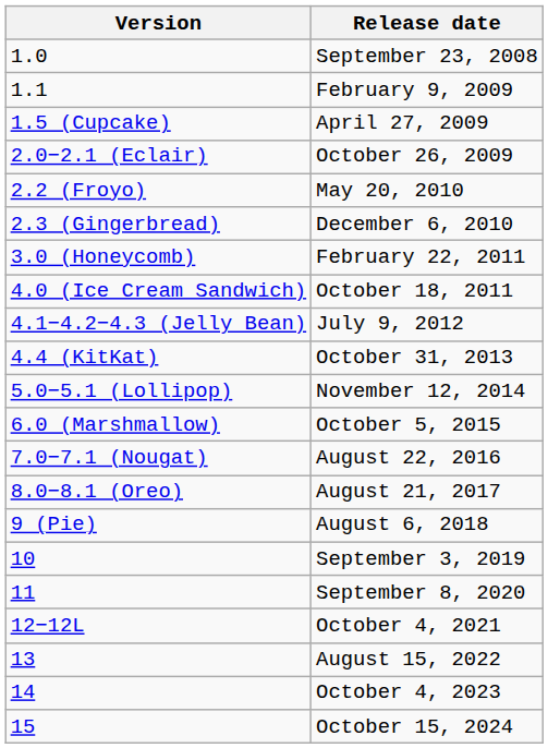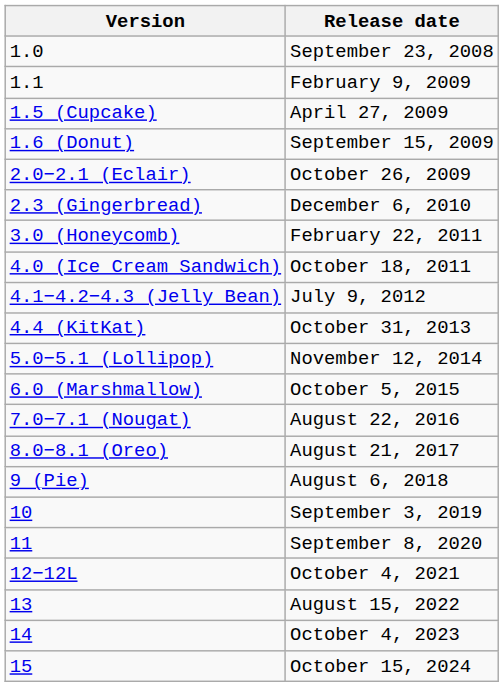 <table class="wikitable sortable tabelle-zeile-aktiv" style="float:right; margin-right:1em;">
 <tr>
 <th>Version</th>
 <th>Release date</th>
 </tr>
 <tr>
 <td>1.0</td>
 <td>September 23, 2008</td>
 </tr>
 <tr>
 <td>1.1</td>
 <td>February 9, 2009</td>
 </tr>
 <tr>
 <td><a href='#'>1.5 (Cupcake)</a></td>
 <td>April 27, 2009</td>
 </tr>
 <tr>
+<td><a href='#'>1.6 (Donut)</a></td>
+<td>September 15, 2009</td>
+</tr>
+<tr>
 <td><a href='#'>2.0−2.1 (Eclair)</a></td>
 <td>October 26, 2009</td>
-</tr>
-<tr>
-<td><a href='#'>2.2 (Froyo)</a></td>
-<td>May 20, 2010</td>
 </tr>
 <tr>
 <td><a href='#'>2.3 (Gingerbread)</a></td>
 <td>December 6, 2010</td>
 </tr>
 <tr>
 <td><a href='#'>3.0 (Honeycomb)</a></td>
 <td>February 22, 2011</td>
 </tr>
 <tr>
 <td><a href='#'>4.0 (Ice Cream Sandwich)</a></td>
 <td>October 18, 2011</td>
 </tr>
 <tr>
 <td><a href='#'>4.1−4.2−4.3 (Jelly Bean)</a></td>
 <td>July 9, 2012</td>
 </tr>
 <tr>
 <td><a href='#'>4.4 (KitKat)</a></td>
 <td>October 31, 2013</td>
 </tr>
 <tr>
 <td><a href='#'>5.0−5.1 (Lollipop)</a></td>
 <td>November 12, 2014</td>
 </tr>
 <tr>
 <td><a href='#'>6.0 (Marshmallow)</a></td>
 <td>October 5, 2015</td>
 </tr>
 <tr>
 <td><a href='#'>7.0−7.1 (Nougat)</a></td>
 <td>August 22, 2016</td>
 </tr>
 <tr>
 <td><a href='#'>8.0−8.1 (Oreo)</a></td>
 <td>August 21, 2017</td>
 </tr>
 <tr>
 <td><a href='#'>9 (Pie)</a></td>
 <td>August 6, 2018</td>
 </tr>
 <tr>
 <td><a href='#'>10</a></td>
 <td>September 3, 2019</td>
 </tr>
 <tr>
 <td><a href='#'>11</a></td>
 <td>September 8, 2020</td>
 </tr>
 <tr>
 <td><a href='#'>12−12L</a></td>
 <td>October 4, 2021</td>
 </tr>
 <tr>
 <td><a href='#'>13</a></td>
 <td>August 15, 2022</td>
 </tr>
 <tr>
 <td><a href='#'>14</a></td>
 <td>October 4, 2023</td>
 </tr>
 <tr>
 <td><a href='#'>15</a></td>
 <td>October 15, 2024</td>
 </tr>
 </table>
